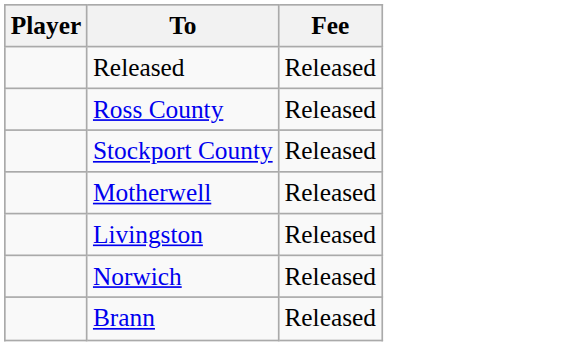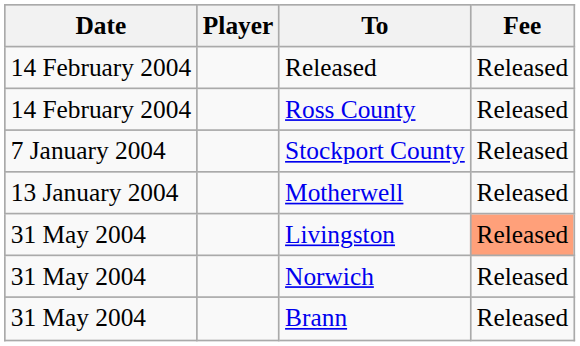 <table class="wikitable sortable" style="font-size:95%">
 <tr>
+<th>Date</th>
 <th>Player</th>
 <th>To</th>
 <th>Fee</th>
 </tr>
 <tr>
+<td>14 February 2004</td>
 <td> </td>
 <td>Released</td>
 <td>Released</td>
 </tr>
 <tr>
+<td>14 February 2004</td>
 <td> </td>
 <td><a href='#'>Ross County</a></td>
 <td>Released</td>
 </tr>
 <tr>
+<td>7 January 2004</td>
 <td> </td>
 <td><a href='#'>Stockport County</a></td>
 <td>Released</td>
 </tr>
 <tr>
+<td>13 January 2004</td>
 <td> </td>
 <td><a href='#'>Motherwell</a></td>
 <td>Released</td>
 </tr>
 <tr>
+<td>31 May 2004</td>
 <td> </td>
 <td><a href='#'>Livingston</a></td>
-<td>Released</td>
+<td style="background: lightsalmon;">Released</td>
 </tr>
 <tr>
+<td>31 May 2004</td>
 <td> </td>
 <td><a href='#'>Norwich</a></td>
 <td>Released</td>
 </tr>
 <tr>
+<td>31 May 2004</td>
 <td> </td>
 <td><a href='#'>Brann</a></td>
 <td>Released</td>
 </tr>
 </table>
